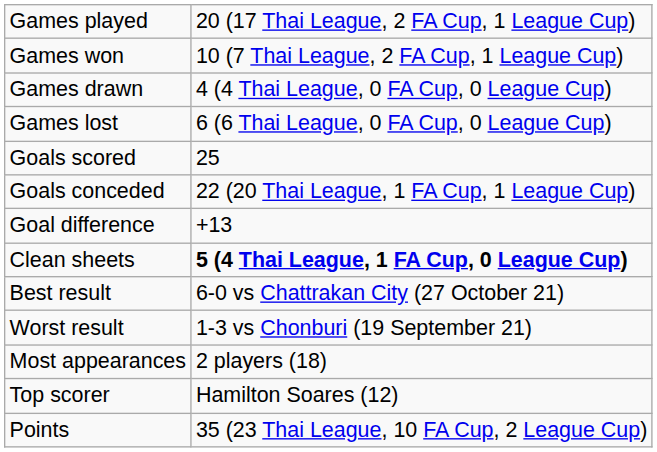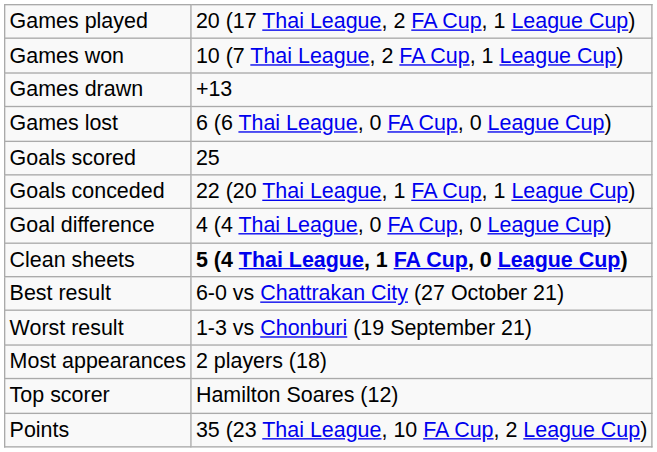 <table class="wikitable">
 <tr>
 <td>Games played</td>
 <td>20 (17 <a href='#'>Thai League</a>, 2 <a href='#'>FA Cup</a>, 1 <a href='#'>League Cup</a>)</td>
 </tr>
 <tr>
 <td>Games won</td>
 <td>10 (7 <a href='#'>Thai League</a>, 2 <a href='#'>FA Cup</a>, 1 <a href='#'>League Cup</a>)</td>
 </tr>
 <tr>
 <td>Games drawn</td>
-<td>4 (4 <a href='#'>Thai League</a>, 0 <a href='#'>FA Cup</a>, 0 <a href='#'>League Cup</a>)</td>
+<td>+13</td>
 </tr>
 <tr>
 <td>Games lost</td>
 <td>6 (6 <a href='#'>Thai League</a>, 0 <a href='#'>FA Cup</a>, 0 <a href='#'>League Cup</a>)</td>
 </tr>
 <tr>
 <td>Goals scored</td>
 <td>25</td>
 </tr>
 <tr>
 <td>Goals conceded</td>
 <td>22 (20 <a href='#'>Thai League</a>, 1 <a href='#'>FA Cup</a>, 1 <a href='#'>League Cup</a>)</td>
 </tr>
 <tr>
 <td>Goal difference</td>
-<td>+13</td>
+<td>4 (4 <a href='#'>Thai League</a>, 0 <a href='#'>FA Cup</a>, 0 <a href='#'>League Cup</a>)</td>
 </tr>
 <tr>
 <td>Clean sheets</td>
 <td><strong>5 (4 <a href='#'>Thai League</a>, 1 <a href='#'>FA Cup</a>, 0 <a href='#'>League Cup</a>)</strong></td>
 </tr>
 <tr>
 <td>Best result</td>
 <td>6-0 vs <a href='#'>Chattrakan City</a> (27 October 21)</td>
 </tr>
 <tr>
 <td>Worst result</td>
 <td>1-3 vs <a href='#'>Chonburi</a> (19 September 21)</td>
 </tr>
 <tr>
 <td>Most appearances</td>
 <td>2 players (18)</td>
 </tr>
 <tr>
 <td>Top scorer</td>
 <td>Hamilton Soares (12)</td>
 </tr>
 <tr>
 <td>Points</td>
 <td>35 (23 <a href='#'>Thai League</a>, 10 <a href='#'>FA Cup</a>, 2 <a href='#'>League Cup</a>)</td>
 </tr>
 </table>
